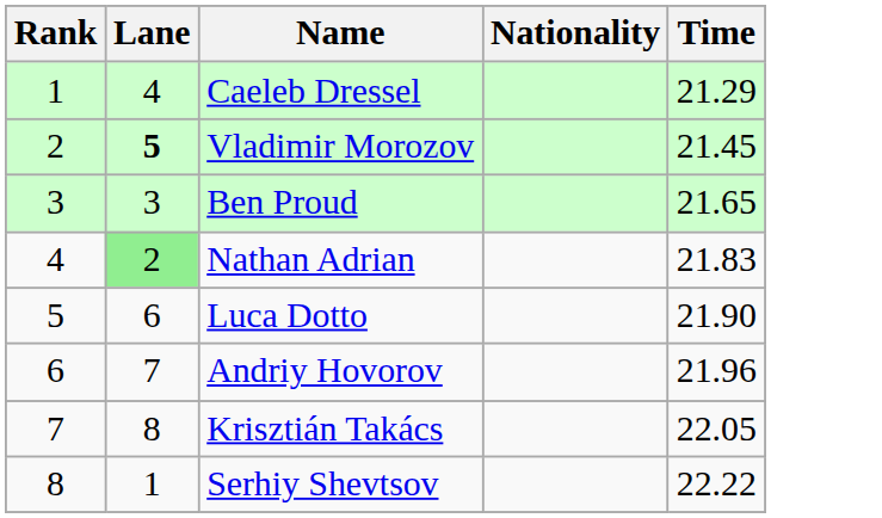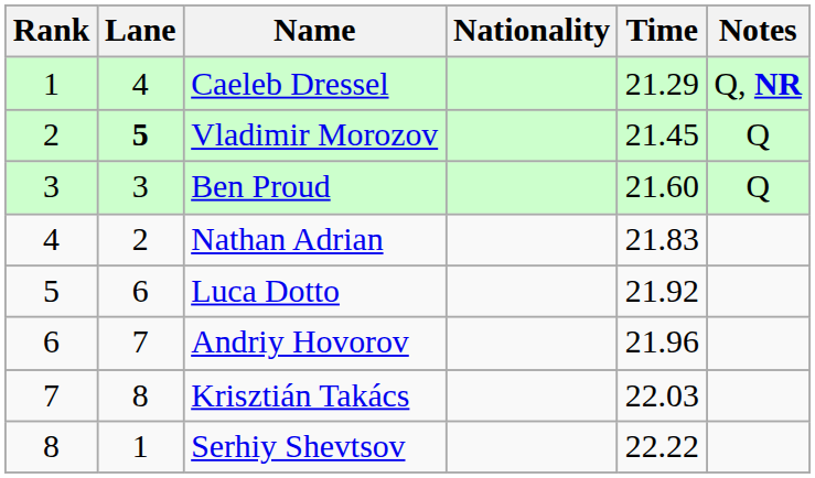 <table class="wikitable sortable" style="text-align:center">
 <tr>
 <th>Rank</th>
 <th>Lane</th>
 <th>Name</th>
 <th>Nationality</th>
 <th>Time</th>
+<th>Notes</th>
 </tr>
 <tr bgcolor=ccffcc>
 <td>1</td>
 <td>4</td>
 <td align=left><a href='#'>Caeleb Dressel</a></td>
 <td align=left></td>
 <td>21.29</td>
+<td>Q, <strong><a href='#'>NR</a></strong></td>
 </tr>
 <tr bgcolor=ccffcc>
 <td>2</td>
 <td><strong>5</strong></td>
 <td align=left><a href='#'>Vladimir Morozov</a></td>
 <td align=left></td>
 <td>21.45</td>
+<td>Q</td>
 </tr>
 <tr bgcolor=ccffcc>
 <td>3</td>
 <td>3</td>
 <td align=left><a href='#'>Ben Proud</a></td>
 <td align=left></td>
-<td>21.65</td>
+<td>21.60</td>
+<td>Q</td>
 </tr>
 <tr>
 <td>4</td>
-<td style="background: lightgreen;">2</td>
+<td>2</td>
 <td align=left><a href='#'>Nathan Adrian</a></td>
 <td align=left></td>
 <td>21.83</td>
+<td></td>
 </tr>
 <tr>
 <td>5</td>
 <td>6</td>
 <td align=left><a href='#'>Luca Dotto</a></td>
 <td align=left></td>
-<td>21.90</td>
+<td>21.92</td>
+<td></td>
 </tr>
 <tr>
 <td>6</td>
 <td>7</td>
 <td align=left><a href='#'>Andriy Hovorov</a></td>
 <td align=left></td>
 <td>21.96</td>
+<td></td>
 </tr>
 <tr>
 <td>7</td>
 <td>8</td>
 <td align=left><a href='#'>Krisztián Takács</a></td>
 <td align=left></td>
-<td>22.05</td>
+<td>22.03</td>
+<td></td>
 </tr>
 <tr>
 <td>8</td>
 <td>1</td>
 <td align=left><a href='#'>Serhiy Shevtsov</a></td>
 <td align=left></td>
 <td>22.22</td>
+<td></td>
 </tr>
 </table>
